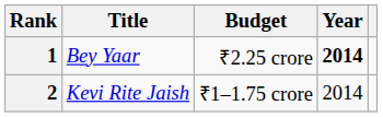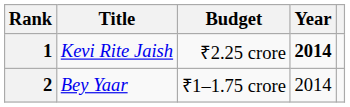 <table class="wikitable sortable plainrowheaders">
 <tr>
 <th scope="col">Rank</th>
 <th scope="col">Title</th>
 <th scope="col">Budget</th>
 <th scope="col">Year</th>
 <th scope="col" class="unsortable"></th>
 </tr>
 <tr>
 <th scope="row" style=text-align:right>1</th>
-<td><em><a href='#'>Bey Yaar</a></em></td>
+<td><em><a href='#'>Kevi Rite Jaish</a></em></td>
 <td align="right">₹2.25 crore</td>
 <td align="center"><strong>2014</strong></td>
 <td align="center"></td>
 </tr>
 <tr>
 <th scope="row" style=text-align:right>2</th>
-<td><em><a href='#'>Kevi Rite Jaish</a></em></td>
+<td><em><a href='#'>Bey Yaar</a></em></td>
 <td align="right">₹1–1.75 crore</td>
 <td align="center">2014</td>
 <td align="center"></td>
 </tr>
 </table>
